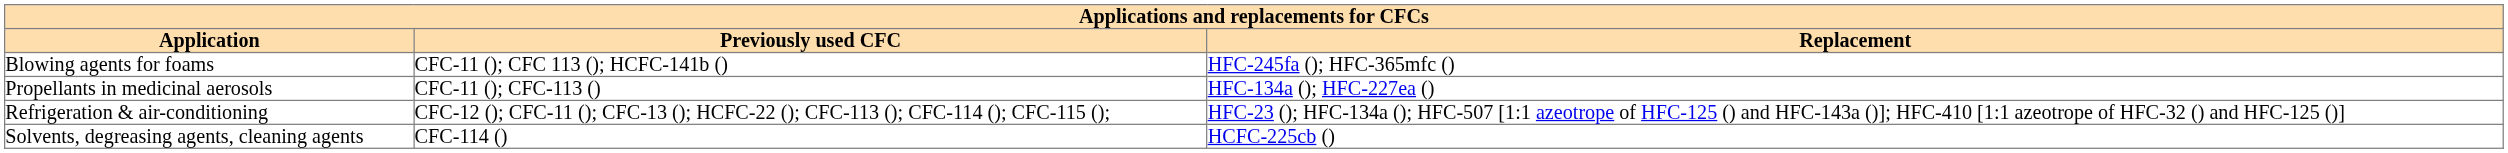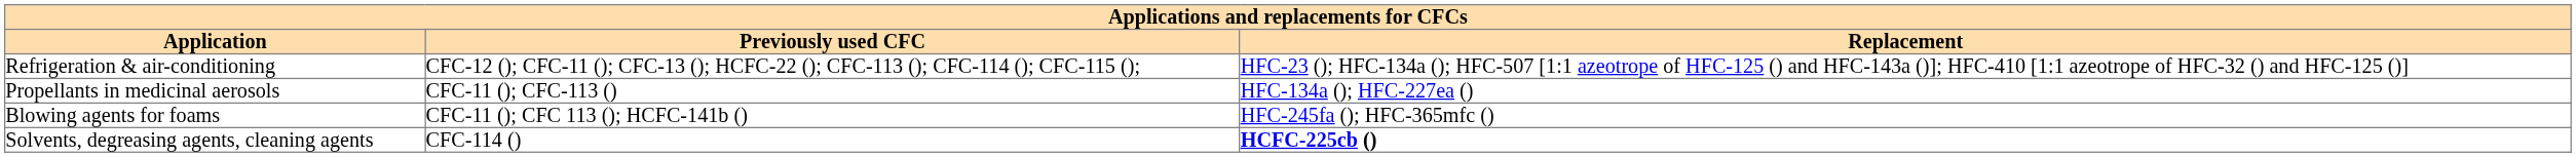 <table border="1" cellspacing="0" cellpadding="0" style="margin:auto; margin:0; border-collapse:collapse; width:100%;">
 <tr>
 <th + colspan="3" style="text-align:center; background:#ffdead;">Applications and replacements for CFCs</th>
 </tr>
 <tr>
 <th style="text-align:center; background:#ffdead;">Application</th>
 <th style="text-align:center; background:#ffdead;">Previously used CFC</th>
 <th style="text-align:center; background:#ffdead;">Replacement</th>
 </tr>
 <tr>
-<td>Blowing agents for foams</td>
-<td>CFC-11 (); CFC 113 (); HCFC-141b ()</td>
-<td><a href='#'>HFC-245fa</a> (); HFC-365mfc ()</td>
+<td>Refrigeration & air-conditioning</td>
+<td>CFC-12 (); CFC-11 (); CFC-13 (); HCFC-22 (); CFC-113 (); CFC-114 (); CFC-115 ();</td>
+<td><a href='#'>HFC-23</a> (); HFC-134a (); HFC-507 [1:1 <a href='#'>azeotrope</a> of <a href='#'>HFC-125</a> () and HFC-143a ()]; HFC-410 [1:1 azeotrope of HFC-32 () and HFC-125 ()]</td>
 </tr>
 <tr>
 <td>Propellants in medicinal aerosols</td>
 <td>CFC-11 (); CFC-113 ()</td>
 <td><a href='#'>HFC-134a</a> (); <a href='#'>HFC-227ea</a> ()</td>
 </tr>
 <tr>
-<td>Refrigeration & air-conditioning</td>
-<td>CFC-12 (); CFC-11 (); CFC-13 (); HCFC-22 (); CFC-113 (); CFC-114 (); CFC-115 ();</td>
-<td><a href='#'>HFC-23</a> (); HFC-134a (); HFC-507 [1:1 <a href='#'>azeotrope</a> of <a href='#'>HFC-125</a> () and HFC-143a ()]; HFC-410 [1:1 azeotrope of HFC-32 () and HFC-125 ()]</td>
+<td>Blowing agents for foams</td>
+<td>CFC-11 (); CFC 113 (); HCFC-141b ()</td>
+<td><a href='#'>HFC-245fa</a> (); HFC-365mfc ()</td>
 </tr>
 <tr>
 <td>Solvents, degreasing agents, cleaning agents</td>
 <td>CFC-114 ()</td>
-<td><a href='#'>HCFC-225cb</a> ()</td>
+<td><strong><a href='#'>HCFC-225cb</a> ()</strong></td>
 </tr>
 </table>
